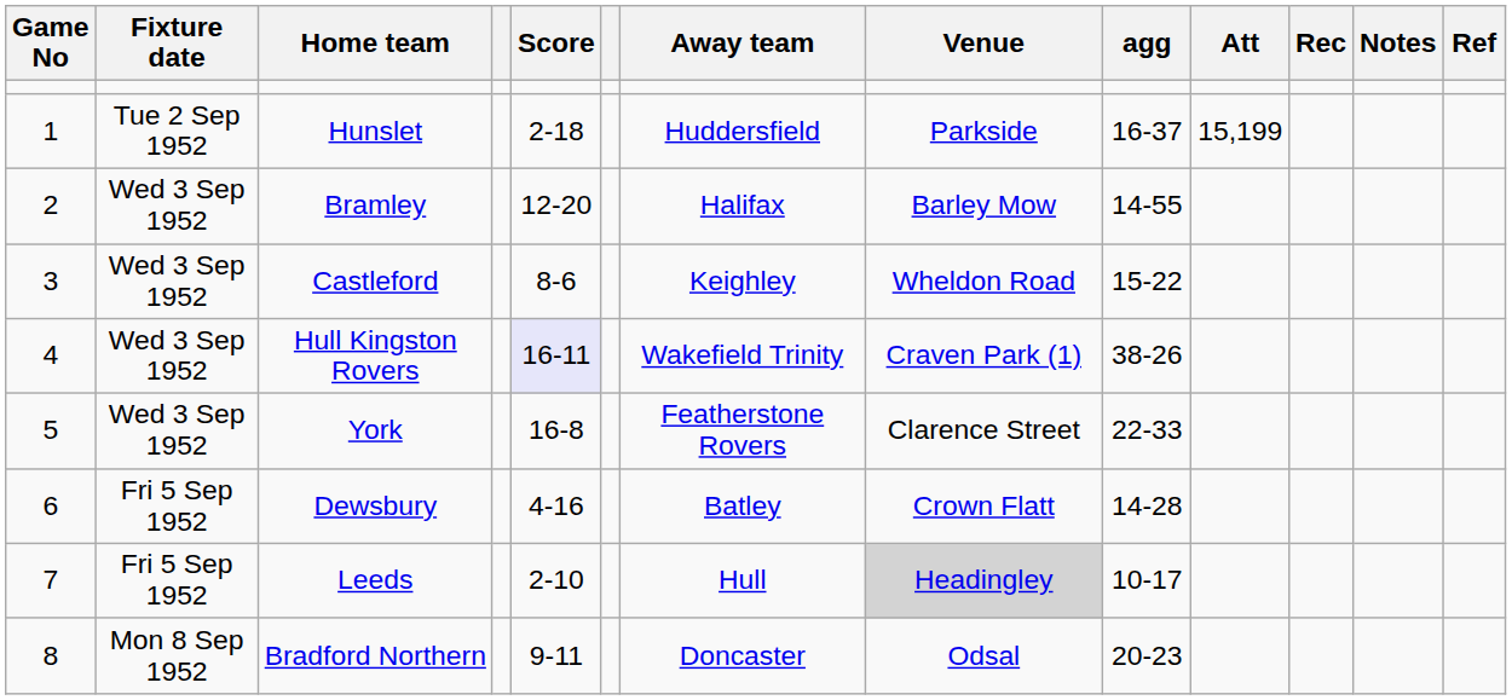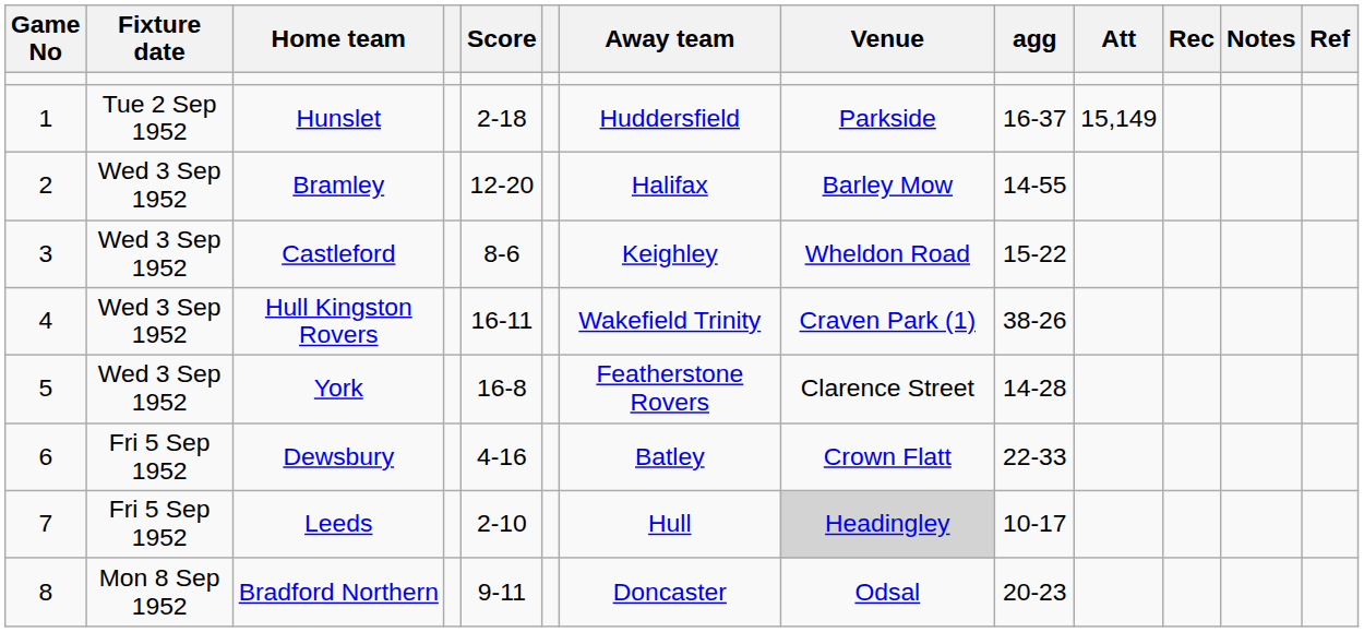 <table class="wikitable" style="text-align:center;">
 <tr>
 <th width=20 abbr="No">Game No</th>
 <th width=100 abbr="Date">Fixture date</th>
 <th width=150 abbr="Home team">Home team</th>
 <th width=5 abbr="space"></th>
 <th width=20 abbr="Score">Score</th>
 <th width=5 abbr="space"></th>
 <th width=150 abbr="Away team">Away team</th>
 <th width=150 abbr="Venue">Venue</th>
 <th width=50 abbr="agg">agg</th>
 <th width=30 abbr="Att">Att</th>
 <th width=30 abbr="Rec">Rec</th>
 <th width=20 abbr="Notes">Notes</th>
 <th width=30 abbr="Ref">Ref</th>
 </tr>
 <tr>
 <td></td>
 <td></td>
 <td></td>
 <td></td>
 <td></td>
 <td></td>
 <td></td>
 <td></td>
 <td></td>
 <td></td>
 <td></td>
 <td></td>
 </tr>
 <tr>
 <td>1</td>
 <td>Tue 2 Sep 1952</td>
 <td><a href='#'>Hunslet</a></td>
 <td></td>
 <td>2-18</td>
 <td></td>
 <td><a href='#'>Huddersfield</a></td>
 <td><a href='#'>Parkside</a></td>
 <td>16-37</td>
-<td>15,199</td>
+<td>15,149</td>
 <td></td>
 <td></td>
 <td></td>
 </tr>
 <tr>
 <td>2</td>
 <td>Wed 3 Sep 1952</td>
 <td><a href='#'>Bramley</a></td>
 <td></td>
 <td>12-20</td>
 <td></td>
 <td><a href='#'>Halifax</a></td>
 <td><a href='#'>Barley Mow</a></td>
 <td>14-55</td>
 <td></td>
 <td></td>
 <td></td>
 <td></td>
 </tr>
 <tr>
 <td>3</td>
 <td>Wed 3 Sep 1952</td>
 <td><a href='#'>Castleford</a></td>
 <td></td>
 <td>8-6</td>
 <td></td>
 <td><a href='#'>Keighley</a></td>
 <td><a href='#'>Wheldon Road</a></td>
 <td>15-22</td>
 <td></td>
 <td></td>
 <td></td>
 <td></td>
 </tr>
 <tr>
 <td>4</td>
 <td>Wed 3 Sep 1952</td>
 <td><a href='#'>Hull Kingston Rovers</a></td>
 <td></td>
-<td style="background: lavender;">16-11</td>
+<td>16-11</td>
 <td></td>
 <td><a href='#'>Wakefield Trinity</a></td>
 <td><a href='#'>Craven Park (1)</a></td>
 <td>38-26</td>
 <td></td>
 <td></td>
 <td></td>
 <td></td>
 </tr>
 <tr>
 <td>5</td>
 <td>Wed 3 Sep 1952</td>
 <td><a href='#'>York</a></td>
 <td></td>
 <td>16-8</td>
 <td></td>
 <td><a href='#'>Featherstone Rovers</a></td>
 <td>Clarence Street</td>
-<td>22-33</td>
+<td>14-28</td>
 <td></td>
 <td></td>
 <td></td>
 <td></td>
 </tr>
 <tr>
 <td>6</td>
 <td>Fri 5 Sep 1952</td>
 <td><a href='#'>Dewsbury</a></td>
 <td></td>
 <td>4-16</td>
 <td></td>
 <td><a href='#'>Batley</a></td>
 <td><a href='#'>Crown Flatt</a></td>
-<td>14-28</td>
+<td>22-33</td>
 <td></td>
 <td></td>
 <td></td>
 <td></td>
 </tr>
 <tr>
 <td>7</td>
 <td>Fri 5 Sep 1952</td>
 <td><a href='#'>Leeds</a></td>
 <td></td>
 <td>2-10</td>
 <td></td>
 <td><a href='#'>Hull</a></td>
 <td style="background: lightgrey;"><a href='#'>Headingley</a></td>
 <td>10-17</td>
 <td></td>
 <td></td>
 <td></td>
 <td></td>
 </tr>
 <tr>
 <td>8</td>
 <td>Mon 8 Sep 1952</td>
 <td><a href='#'>Bradford Northern</a></td>
 <td></td>
 <td>9-11</td>
 <td></td>
 <td><a href='#'>Doncaster</a></td>
 <td><a href='#'>Odsal</a></td>
 <td>20-23</td>
 <td></td>
 <td></td>
 <td></td>
 <td></td>
 </tr>
 </table>
